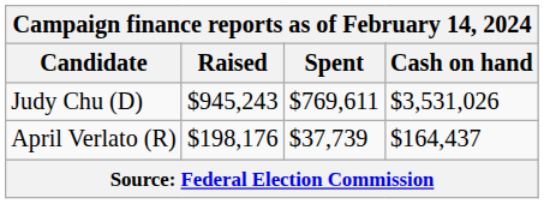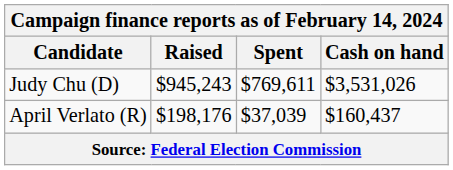 <table class="wikitable sortable">
 <tr>
 <th colspan=4>Campaign finance reports as of February 14, 2024</th>
 </tr>
 <tr style="text-align:center;">
 <th>Candidate</th>
 <th>Raised</th>
 <th>Spent</th>
 <th>Cash on hand</th>
 </tr>
 <tr>
 <td>Judy Chu (D)</td>
 <td>$945,243</td>
 <td>$769,611</td>
 <td>$3,531,026</td>
 </tr>
 <tr>
 <td>April Verlato (R)</td>
 <td>$198,176</td>
-<td>$37,739</td>
-<td>$164,437</td>
+<td>$37,039</td>
+<td>$160,437</td>
 </tr>
 <tr>
 <th colspan="4"><small>Source: <a href='#'>Federal Election Commission</a></small></th>
 </tr>
 </table>
